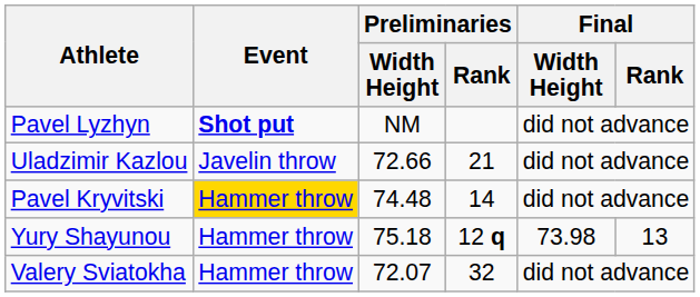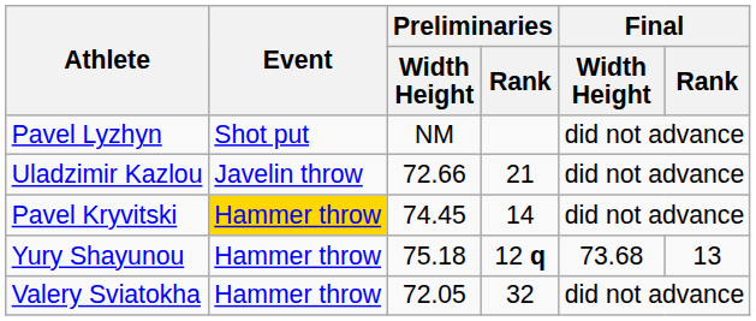 <table class=wikitable style="font-size:90%;">
 <tr>
 <th rowspan="2">Athlete</th>
 <th rowspan="2">Event</th>
 <th colspan="2">Preliminaries</th>
 <th colspan="2">Final</th>
 </tr>
 <tr>
 <th>Width<br>Height</th>
 <th>Rank</th>
 <th>Width<br>Height</th>
 <th>Rank</th>
 </tr>
 <tr style="border-top: single;">
 <td><a href='#'>Pavel Lyzhyn</a></td>
-<td><strong><a href='#'>Shot put</a></strong></td>
+<td><a href='#'>Shot put</a></td>
 <td align=center>NM</td>
 <td align=center></td>
 <td align=center colspan=2>did not advance</td>
 </tr>
 <tr style="border-top: single;">
 <td><a href='#'>Uladzimir Kazlou</a></td>
 <td><a href='#'>Javelin throw</a></td>
 <td align=center>72.66</td>
 <td align=center>21</td>
 <td align=center colspan=2>did not advance</td>
 </tr>
 <tr style="border-top: single;">
 <td><a href='#'>Pavel Kryvitski</a></td>
 <td style="background: gold;"><a href='#'>Hammer throw</a></td>
-<td align=center>74.48</td>
+<td align=center>74.45</td>
 <td align=center>14</td>
 <td align=center colspan=2>did not advance</td>
 </tr>
 <tr style="border-top: single;">
 <td><a href='#'>Yury Shayunou</a></td>
 <td><a href='#'>Hammer throw</a></td>
 <td align=center>75.18</td>
 <td align=center>12 <strong>q</strong></td>
-<td align=center>73.98</td>
+<td align=center>73.68</td>
 <td align=center>13</td>
 </tr>
 <tr style="border-top: single;">
 <td><a href='#'>Valery Sviatokha</a></td>
 <td><a href='#'>Hammer throw</a></td>
-<td align=center>72.07</td>
+<td align=center>72.05</td>
 <td align=center>32</td>
 <td align=center colspan=2>did not advance</td>
 </tr>
 </table>
